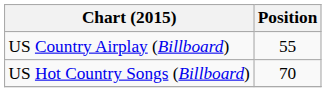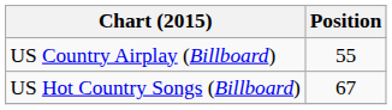 <table class="wikitable sortable">
 <tr>
 <th scope="col">Chart (2015)</th>
 <th scope="col">Position</th>
 </tr>
 <tr>
 <td>US <a href='#'>Country Airplay</a> (<em><a href='#'>Billboard</a></em>)</td>
 <td align="center">55</td>
 </tr>
 <tr>
 <td>US <a href='#'>Hot Country Songs</a> (<em><a href='#'>Billboard</a></em>)</td>
-<td align="center">70</td>
+<td align="center">67</td>
 </tr>
 <tr>
 </tr>
 </table>
